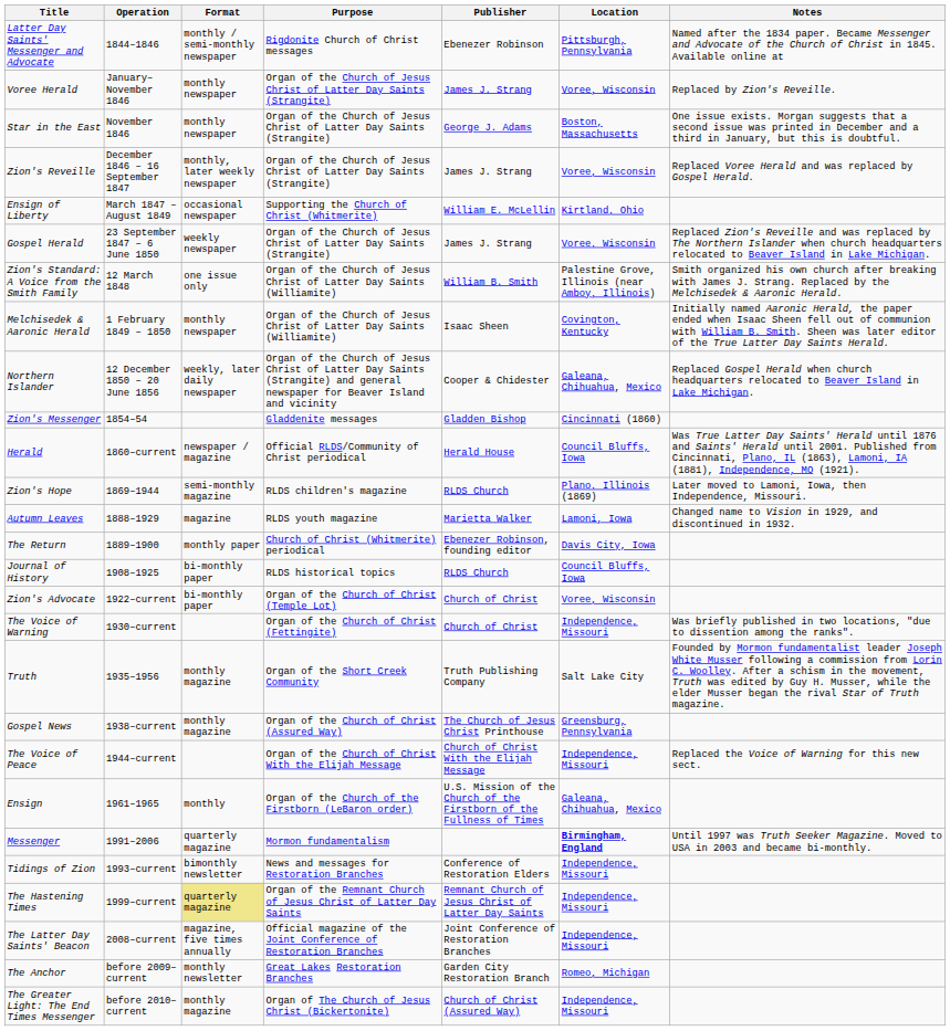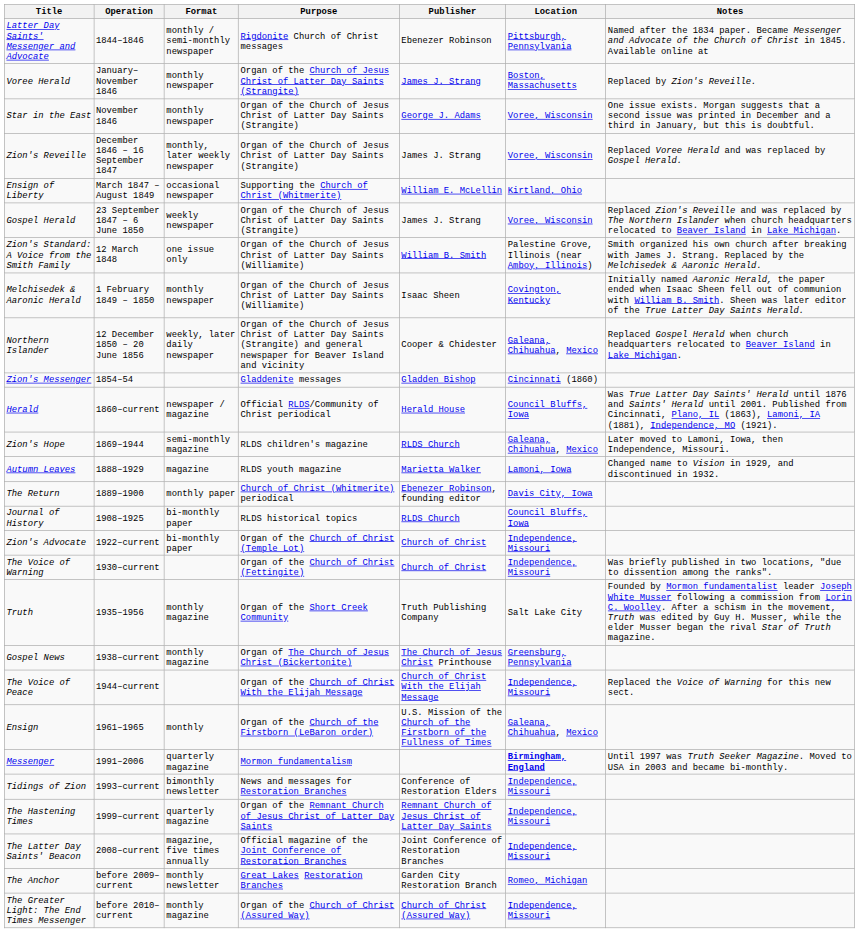 <table class="wikitable sortable">
 <tr>
 <th>Title</th>
 <th>Operation</th>
 <th>Format</th>
 <th>Purpose</th>
 <th>Publisher</th>
 <th>Location</th>
 <th>Notes</th>
 </tr>
 <tr>
 <td><em><a href='#'>Latter Day Saints' Messenger and Advocate</a></em></td>
 <td>1844–1846</td>
 <td>monthly / semi-monthly newspaper</td>
 <td><a href='#'>Rigdonite</a> Church of Christ messages</td>
 <td>Ebenezer Robinson</td>
 <td><a href='#'>Pittsburgh, Pennsylvania</a></td>
 <td>Named after the 1834 paper. Became <em>Messenger and Advocate of the Church of Christ</em> in 1845. Available online at </td>
 </tr>
 <tr>
 <td><em>Voree Herald</em></td>
 <td>January–November 1846</td>
 <td>monthly newspaper</td>
 <td>Organ of the <a href='#'>Church of Jesus Christ of Latter Day Saints (Strangite)</a></td>
 <td><a href='#'>James J. Strang</a></td>
-<td><a href='#'>Voree, Wisconsin</a></td>
+<td><a href='#'>Boston, Massachusetts</a></td>
 <td>Replaced by <em>Zion's Reveille.</em></td>
 </tr>
 <tr>
 <td><em>Star in the East</em></td>
 <td>November 1846</td>
 <td>monthly newspaper</td>
 <td>Organ of the Church of Jesus Christ of Latter Day Saints (Strangite)</td>
 <td><a href='#'>George J. Adams</a></td>
-<td><a href='#'>Boston, Massachusetts</a></td>
+<td><a href='#'>Voree, Wisconsin</a></td>
 <td>One issue exists. Morgan suggests that a second issue was printed in December and a third in January, but this is doubtful.</td>
 </tr>
 <tr>
 <td><em>Zion's Reveille</em></td>
 <td>December 1846 – 16 September 1847</td>
 <td>monthly, later weekly newspaper</td>
 <td>Organ of the Church of Jesus Christ of Latter Day Saints (Strangite)</td>
 <td>James J. Strang</td>
 <td><a href='#'>Voree, Wisconsin</a></td>
 <td>Replaced <em>Voree Herald</em> and was replaced by <em>Gospel Herald.</em></td>
 </tr>
 <tr>
 <td><em>Ensign of Liberty</em></td>
 <td>March 1847 – August 1849</td>
 <td>occasional newspaper</td>
 <td>Supporting the <a href='#'>Church of Christ (Whitmerite)</a></td>
 <td><a href='#'>William E. McLellin</a></td>
 <td><a href='#'>Kirtland, Ohio</a></td>
 <td></td>
 </tr>
 <tr>
 <td><em>Gospel Herald</em></td>
 <td>23 September 1847 – 6 June 1850</td>
 <td>weekly newspaper</td>
 <td>Organ of the Church of Jesus Christ of Latter Day Saints (Strangite)</td>
 <td>James J. Strang</td>
 <td><a href='#'>Voree, Wisconsin</a></td>
 <td>Replaced <em>Zion's Reveille</em> and was replaced by <em>The Northern Islander</em> when church headquarters relocated to <a href='#'>Beaver Island</a> in <a href='#'>Lake Michigan</a>.</td>
 </tr>
 <tr>
 <td><em>Zion's Standard: A Voice from the Smith Family</em></td>
 <td>12 March 1848</td>
 <td>one issue only</td>
 <td>Organ of the Church of Jesus Christ of Latter Day Saints (Williamite)</td>
 <td><a href='#'>William B. Smith</a></td>
 <td>Palestine Grove, Illinois (near <a href='#'>Amboy, Illinois</a>)</td>
 <td>Smith organized his own church after breaking with James J. Strang.  Replaced by the <em>Melchisedek & Aaronic Herald.</em></td>
 </tr>
 <tr>
 <td><em>Melchisedek & Aaronic Herald</em></td>
 <td>1 February 1849 – 1850</td>
 <td>monthly newspaper</td>
 <td>Organ of the Church of Jesus Christ of Latter Day Saints (Williamite)</td>
 <td>Isaac Sheen</td>
 <td><a href='#'>Covington, Kentucky</a></td>
 <td>Initially named <em>Aaronic Herald,</em> the paper ended when Isaac Sheen fell out of communion with <a href='#'>William B. Smith</a>. Sheen was later editor of the <em>True Latter Day Saints Herald.</em></td>
 </tr>
 <tr>
 <td><em>Northern Islander</em></td>
 <td>12 December 1850 – 20 June 1856</td>
 <td>weekly, later daily newspaper</td>
 <td>Organ of the Church of Jesus Christ of Latter Day Saints (Strangite) and general newspaper for Beaver Island and vicinity</td>
 <td>Cooper & Chidester</td>
 <td><a href='#'>Galeana, Chihuahua</a>, <a href='#'>Mexico</a></td>
 <td>Replaced <em>Gospel Herald</em> when church headquarters relocated to <a href='#'>Beaver Island</a> in <a href='#'>Lake Michigan</a>.</td>
 </tr>
 <tr>
 <td><em><a href='#'>Zion's Messenger</a></em></td>
 <td>1854–54</td>
 <td></td>
 <td><a href='#'>Gladdenite</a> messages</td>
 <td><a href='#'>Gladden Bishop</a></td>
 <td><a href='#'>Cincinnati</a> (1860)</td>
 <td></td>
 </tr>
 <tr>
 <td><em><a href='#'>Herald</a></em></td>
 <td>1860–current</td>
 <td>newspaper / magazine</td>
 <td>Official <a href='#'>RLDS</a>/Community of Christ periodical</td>
 <td><a href='#'>Herald House</a></td>
 <td><a href='#'>Council Bluffs, Iowa</a></td>
 <td>Was <em>True Latter Day Saints' Herald</em> until 1876 and <em>Saints' Herald</em> until 2001. Published from Cincinnati, <a href='#'>Plano, IL</a> (1863), <a href='#'>Lamoni, IA</a> (1881), <a href='#'>Independence, MO</a> (1921).</td>
 </tr>
 <tr>
 <td><em>Zion's Hope</em></td>
 <td>1869–1944 </td>
 <td>semi-monthly magazine</td>
 <td>RLDS children's magazine </td>
 <td><a href='#'>RLDS Church</a></td>
-<td><a href='#'>Plano, Illinois</a> (1869)</td>
+<td><a href='#'>Galeana, Chihuahua</a>, <a href='#'>Mexico</a></td>
 <td>Later moved to Lamoni, Iowa, then Independence, Missouri.</td>
 </tr>
 <tr>
 <td><em><a href='#'>Autumn Leaves</a></em></td>
 <td>1888–1929</td>
 <td>magazine</td>
 <td>RLDS youth magazine </td>
 <td><a href='#'>Marietta Walker</a></td>
 <td><a href='#'>Lamoni, Iowa</a></td>
 <td>Changed name to <em>Vision</em> in 1929, and discontinued in 1932.</td>
 </tr>
 <tr>
 <td><em>The Return</em></td>
 <td>1889–1900</td>
 <td>monthly paper</td>
 <td><a href='#'>Church of Christ (Whitmerite)</a> periodical</td>
 <td><a href='#'>Ebenezer Robinson</a>, founding editor</td>
 <td><a href='#'>Davis City, Iowa</a></td>
 <td></td>
 </tr>
 <tr>
 <td><em>Journal of History</em></td>
 <td>1908–1925</td>
 <td>bi-monthly paper</td>
 <td>RLDS historical topics </td>
 <td><a href='#'>RLDS Church</a></td>
 <td><a href='#'>Council Bluffs, Iowa</a></td>
 <td></td>
 </tr>
 <tr>
 <td><em>Zion's Advocate</em></td>
 <td>1922–current</td>
 <td>bi-monthly paper</td>
 <td>Organ of the <a href='#'>Church of Christ (Temple Lot)</a></td>
 <td><a href='#'>Church of Christ</a></td>
-<td><a href='#'>Voree, Wisconsin</a></td>
+<td><a href='#'>Independence, Missouri</a></td>
 <td></td>
 </tr>
 <tr>
 <td><em>The Voice of Warning</em></td>
 <td>1930–current</td>
 <td></td>
 <td>Organ of the <a href='#'>Church of Christ (Fettingite)</a></td>
 <td><a href='#'>Church of Christ</a></td>
 <td><a href='#'>Independence, Missouri</a></td>
 <td>  Was briefly published in two locations, "due to dissention among the ranks".</td>
 </tr>
 <tr>
 <td><em>Truth</em></td>
 <td>1935–1956</td>
 <td>monthly magazine</td>
 <td>Organ of the <a href='#'>Short Creek Community</a></td>
 <td>Truth Publishing Company</td>
 <td>Salt Lake City</td>
 <td>Founded by <a href='#'>Mormon fundamentalist</a> leader <a href='#'>Joseph White Musser</a> following a commission from <a href='#'>Lorin C. Woolley</a>. After a schism in the movement, <em>Truth</em> was edited by Guy H. Musser, while the elder Musser began the rival <em>Star of Truth</em> magazine.</td>
 </tr>
 <tr>
 <td><em>Gospel News</em></td>
 <td>1938–current</td>
 <td>monthly magazine</td>
-<td>Organ of the <a href='#'>Church of Christ (Assured Way)</a></td>
+<td>Organ of <a href='#'>The Church of Jesus Christ (Bickertonite)</a></td>
 <td><a href='#'>The Church of Jesus Christ</a> Printhouse</td>
 <td><a href='#'>Greensburg, Pennsylvania</a></td>
 <td></td>
 </tr>
 <tr>
 <td><em>The Voice of Peace</em></td>
 <td>1944–current</td>
 <td></td>
 <td>Organ of the <a href='#'>Church of Christ With the Elijah Message</a></td>
 <td><a href='#'>Church of Christ With the Elijah Message</a></td>
 <td><a href='#'>Independence, Missouri</a></td>
 <td>  Replaced the <em>Voice of Warning</em> for this new sect.</td>
 </tr>
 <tr>
 <td><em>Ensign</em></td>
 <td>1961–1965</td>
 <td>monthly</td>
 <td>Organ of the <a href='#'>Church of the Firstborn (LeBaron order)</a></td>
 <td>U.S. Mission of the <a href='#'>Church of the Firstborn of the Fullness of Times</a></td>
 <td><a href='#'>Galeana, Chihuahua</a>, <a href='#'>Mexico</a></td>
 <td></td>
 </tr>
 <tr>
 <td><em><a href='#'>Messenger</a></em></td>
 <td>1991–2006</td>
 <td>quarterly magazine</td>
 <td><a href='#'>Mormon fundamentalism</a></td>
 <td></td>
 <td><strong><a href='#'>Birmingham, England</a></strong></td>
 <td>Until 1997 was <em>Truth Seeker Magazine</em>.  Moved to USA in 2003 and became bi-monthly.</td>
 </tr>
 <tr>
 <td><em>Tidings of Zion</em></td>
 <td>1993–current </td>
 <td>bimonthly newsletter</td>
 <td>News and messages for <a href='#'>Restoration Branches</a></td>
 <td>Conference of Restoration Elders</td>
 <td><a href='#'>Independence, Missouri</a></td>
 <td></td>
 </tr>
 <tr>
 <td><em>The Hastening Times</em></td>
 <td>1999–current</td>
-<td style="background: khaki;">quarterly magazine</td>
+<td>quarterly magazine</td>
 <td>Organ of the <a href='#'>Remnant Church of Jesus Christ of Latter Day Saints</a></td>
 <td><a href='#'>Remnant Church of Jesus Christ of Latter Day Saints</a></td>
 <td><a href='#'>Independence, Missouri</a></td>
 <td></td>
 </tr>
 <tr>
 <td><em>The Latter Day Saints' Beacon</em></td>
 <td>2008–current</td>
 <td>magazine, five times annually</td>
 <td>Official magazine of the <a href='#'>Joint Conference of Restoration Branches</a></td>
 <td>Joint Conference of Restoration Branches</td>
 <td><a href='#'>Independence, Missouri</a></td>
 <td></td>
 </tr>
 <tr>
 <td><em>The Anchor</em></td>
 <td>before 2009–current</td>
 <td>monthly newsletter</td>
 <td><a href='#'>Great Lakes</a> <a href='#'>Restoration Branches</a></td>
 <td>Garden City Restoration Branch</td>
 <td><a href='#'>Romeo, Michigan</a></td>
 <td></td>
 </tr>
 <tr>
 <td><em>The Greater Light: The End Times Messenger</em></td>
 <td>before 2010–current</td>
 <td>monthly magazine</td>
-<td>Organ of <a href='#'>The Church of Jesus Christ (Bickertonite)</a></td>
+<td>Organ of the <a href='#'>Church of Christ (Assured Way)</a></td>
 <td><a href='#'>Church of Christ (Assured Way)</a></td>
 <td><a href='#'>Independence, Missouri</a></td>
 <td></td>
 </tr>
 </table>
